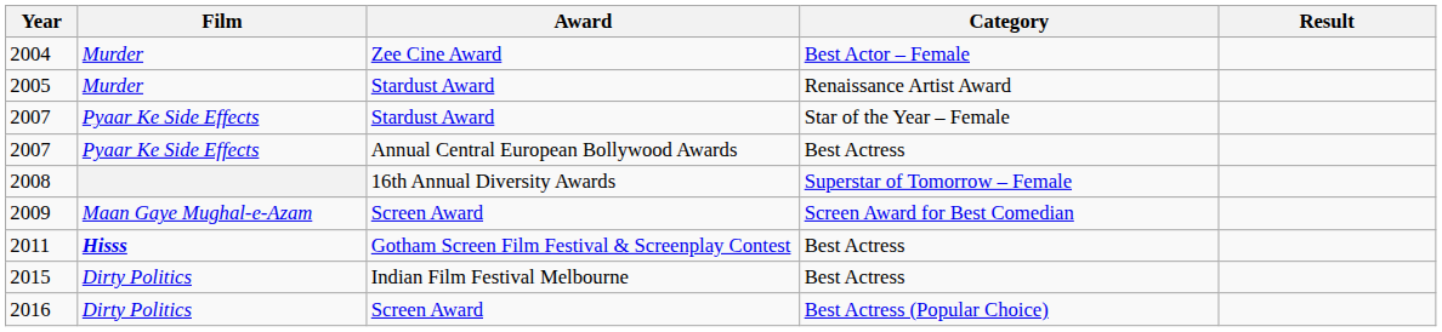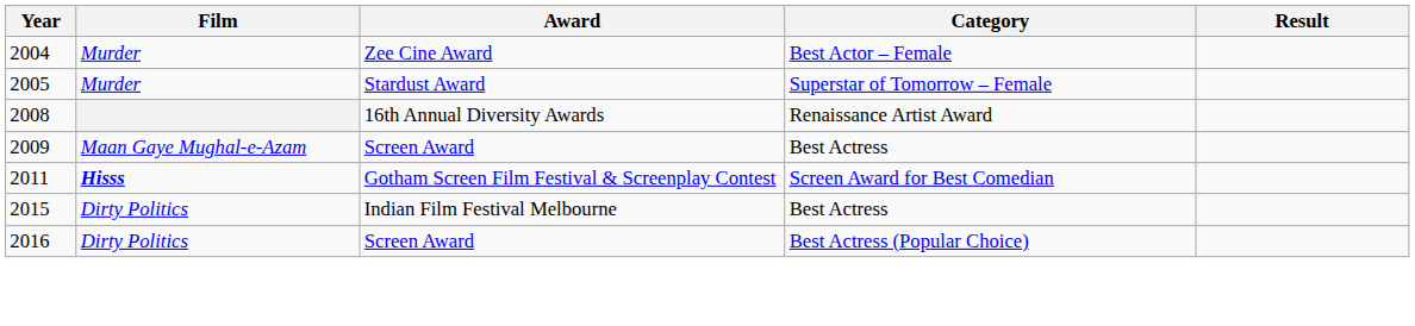 <table class="wikitable sortable plainrowheaders">
 <tr>
 <th width=5%>Year</th>
 <th width=20%>Film</th>
 <th width=30%>Award</th>
 <th width=29%>Category</th>
 <th width=15%>Result</th>
 </tr>
 <tr>
 <td>2004</td>
 <td><em><a href='#'>Murder</a></em></td>
 <td><a href='#'>Zee Cine Award</a></td>
 <td><a href='#'>Best Actor – Female</a></td>
 <td></td>
 </tr>
 <tr>
 <td>2005</td>
 <td><em><a href='#'>Murder</a></em></td>
 <td><a href='#'>Stardust Award</a></td>
-<td>Renaissance Artist Award</td>
-<td></td>
-</tr>
-<tr>
-<td>2007</td>
-<td><em><a href='#'>Pyaar Ke Side Effects</a></em></td>
-<td><a href='#'>Stardust Award</a></td>
-<td>Star of the Year  – Female</td>
-<td></td>
-</tr>
-<tr>
-<td>2007</td>
-<td><em><a href='#'>Pyaar Ke Side Effects</a></em></td>
-<td>Annual Central European Bollywood Awards</td>
-<td>Best Actress</td>
+<td><a href='#'>Superstar of Tomorrow – Female</a></td>
 <td></td>
 </tr>
 <tr>
 <td>2008</td>
 <th></th>
 <td>16th Annual Diversity Awards</td>
-<td><a href='#'>Superstar of Tomorrow – Female</a></td>
+<td>Renaissance Artist Award</td>
 <td></td>
 </tr>
 <tr>
 <td>2009</td>
 <td><em><a href='#'>Maan Gaye Mughal-e-Azam</a></em></td>
 <td><a href='#'>Screen Award</a></td>
-<td><a href='#'>Screen Award for Best Comedian</a></td>
+<td>Best Actress</td>
 <td></td>
 </tr>
 <tr>
 <td>2011</td>
 <td><strong><em><a href='#'>Hisss</a></em></strong></td>
 <td><a href='#'>Gotham Screen Film Festival & Screenplay Contest</a></td>
-<td>Best Actress</td>
+<td><a href='#'>Screen Award for Best Comedian</a></td>
 <td></td>
 </tr>
 <tr>
 <td>2015</td>
 <td><em><a href='#'>Dirty Politics</a></em></td>
 <td>Indian Film Festival Melbourne</td>
 <td>Best Actress</td>
 <td></td>
 </tr>
 <tr>
 <td>2016</td>
 <td><em><a href='#'>Dirty Politics</a></em></td>
 <td><a href='#'>Screen Award</a></td>
 <td><a href='#'>Best Actress (Popular Choice)</a></td>
 <td></td>
 </tr>
 </table>
